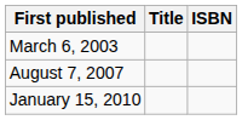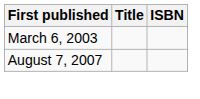 <table class="wikitable">
 <tr>
 <th>First published</th>
 <th>Title</th>
 <th>ISBN</th>
 </tr>
 <tr>
 <td>March 6, 2003</td>
 <td></td>
 <td><small></small></td>
 </tr>
 <tr>
 <td>August 7, 2007</td>
 <td></td>
 <td><small></small></td>
 </tr>
-<tr>
-<td>January 15, 2010</td>
-<td></td>
-<td><small></small></td>
-</tr>
 </table>
